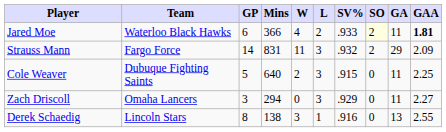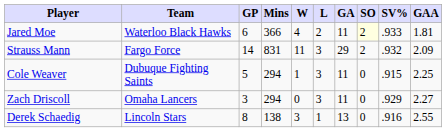 <table class="wikitable">
 <tr>
 <th style="background:#ddf; width:27.5%;">Player</th>
 <th style="background:#ddf; width:27.5%;">Team</th>
 <th style="background:#ddf; width:5%;">GP</th>
 <th style="background:#ddf; width:5%;">Mins</th>
 <th style="background:#ddf; width:5%;">W</th>
 <th style="background:#ddf; width:5%;">L</th>
+<th style="background:#ddf; width:5%;">GA</th>
+<th style="background:#ddf; width:5%;">SO</th>
 <th style="background:#ddf; width:5%;">SV%</th>
-<th style="background:#ddf; width:5%;">SO</th>
-<th style="background:#ddf; width:5%;">GA</th>
 <th style="background:#ddf; width:5%;">GAA</th>
 </tr>
 <tr>
 <td><a href='#'>Jared Moe</a></td>
 <td><a href='#'>Waterloo Black Hawks</a></td>
 <td>6</td>
 <td>366</td>
 <td>4</td>
 <td>2</td>
+<td>11</td>
+<td style="background: lightyellow;">2</td>
 <td>.933</td>
-<td style="background: lightyellow;">2</td>
-<td>11</td>
-<td><strong>1.81</strong></td>
+<td>1.81</td>
 </tr>
 <tr>
 <td><a href='#'>Strauss Mann</a></td>
 <td><a href='#'>Fargo Force</a></td>
 <td>14</td>
 <td>831</td>
 <td>11</td>
 <td>3</td>
+<td>29</td>
+<td>2</td>
 <td>.932</td>
-<td>2</td>
-<td>29</td>
 <td>2.09</td>
 </tr>
 <tr>
 <td><a href='#'>Cole Weaver</a></td>
 <td><a href='#'>Dubuque Fighting Saints</a></td>
 <td>5</td>
-<td>640</td>
-<td>2</td>
+<td>294</td>
+<td>1</td>
 <td>3</td>
+<td>11</td>
+<td>0</td>
 <td>.915</td>
-<td>0</td>
-<td>11</td>
 <td>2.25</td>
 </tr>
 <tr>
 <td><a href='#'>Zach Driscoll</a></td>
 <td><a href='#'>Omaha Lancers</a></td>
 <td>3</td>
 <td>294</td>
 <td>0</td>
 <td>3</td>
+<td>11</td>
+<td>0</td>
 <td>.929</td>
-<td>0</td>
-<td>11</td>
 <td>2.27</td>
 </tr>
 <tr>
 <td><a href='#'>Derek Schaedig</a></td>
 <td><a href='#'>Lincoln Stars</a></td>
 <td>8</td>
 <td>138</td>
 <td>3</td>
 <td>1</td>
+<td>13</td>
+<td>0</td>
 <td>.916</td>
-<td>0</td>
-<td>13</td>
 <td>2.55</td>
 </tr>
 </table>
